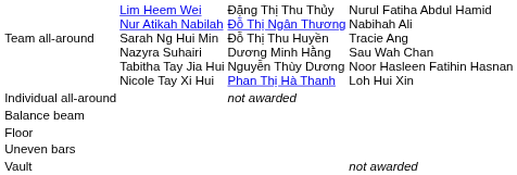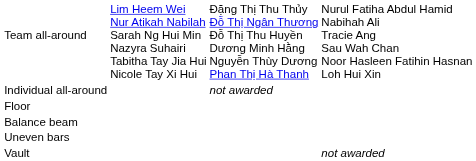 <table>
 <tr>
 <td>Team all-around</td>
 <td><br><a href='#'>Lim Heem Wei</a><br><a href='#'>Nur Atikah Nabilah</a><br>Sarah Ng Hui Min<br>Nazyra Suhairi<br>Tabitha Tay Jia Hui<br>Nicole Tay Xi Hui</td>
 <td nowrap=true><br>Đặng Thị Thu Thủy<br><a href='#'>Đỗ Thị Ngân Thương</a><br>Đỗ Thị Thu Huyền<br>Dương Minh Hằng<br>Nguyễn Thùy Dương<br><a href='#'>Phan Thị Hà Thanh</a></td>
 <td nowrap=true><br>Nurul Fatiha Abdul Hamid<br>Nabihah Ali<br>Tracie Ang<br>Sau Wah Chan<br>Noor Hasleen Fatihin Hasnan<br>Loh Hui Xin</td>
 </tr>
 <tr>
 <td rowspan=2>Individual all-around</td>
 <td></td>
 <td rowspan=2><em>not awarded</em></td>
 <td rowspan=2></td>
 </tr>
 <tr>
 <td></td>
 </tr>
 <tr>
-<td>Balance beam</td>
-<td nowrap=true></td>
+<td>Floor</td>
+<td></td>
 <td></td>
 <td></td>
 </tr>
 <tr>
-<td>Floor</td>
-<td></td>
+<td>Balance beam</td>
+<td nowrap=true></td>
 <td></td>
 <td></td>
 </tr>
 <tr>
 <td>Uneven bars</td>
 <td></td>
 <td></td>
 <td></td>
 </tr>
 <tr>
 <td rowspan=3>Vault</td>
 <td rowspan=3></td>
 <td></td>
 <td rowspan=3><em>not awarded</em></td>
 </tr>
 <tr>
 <td></td>
 </tr>
 <tr>
 <td></td>
 </tr>
 </table>
